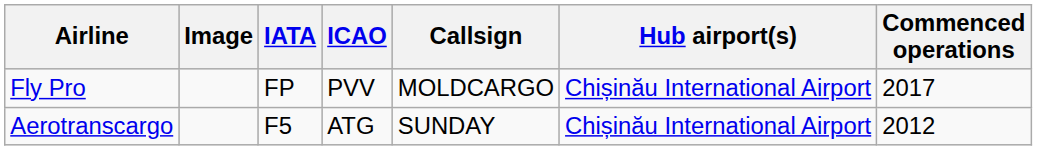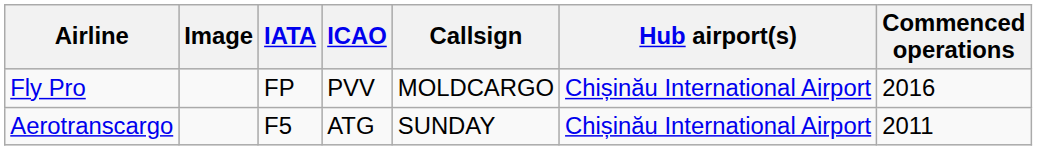 <table class="wikitable sortable">
 <tr valign="middle">
 <th>Airline</th>
 <th>Image</th>
 <th><a href='#'>IATA</a></th>
 <th><a href='#'>ICAO</a></th>
 <th>Callsign</th>
 <th><a href='#'>Hub</a> airport(s)</th>
 <th>Commenced<br>operations</th>
 </tr>
 <tr>
 <td><a href='#'>Fly Pro</a></td>
 <td></td>
 <td>FP</td>
 <td>PVV</td>
 <td>MOLDCARGO</td>
 <td><a href='#'>Chișinău International Airport</a></td>
-<td>2017</td>
+<td>2016</td>
 </tr>
 <tr>
 <td><a href='#'>Aerotranscargo</a></td>
 <td></td>
 <td>F5</td>
 <td>ATG</td>
 <td>SUNDAY</td>
 <td><a href='#'>Chișinău International Airport</a></td>
-<td>2012</td>
+<td>2011</td>
 </tr>
 </table>
